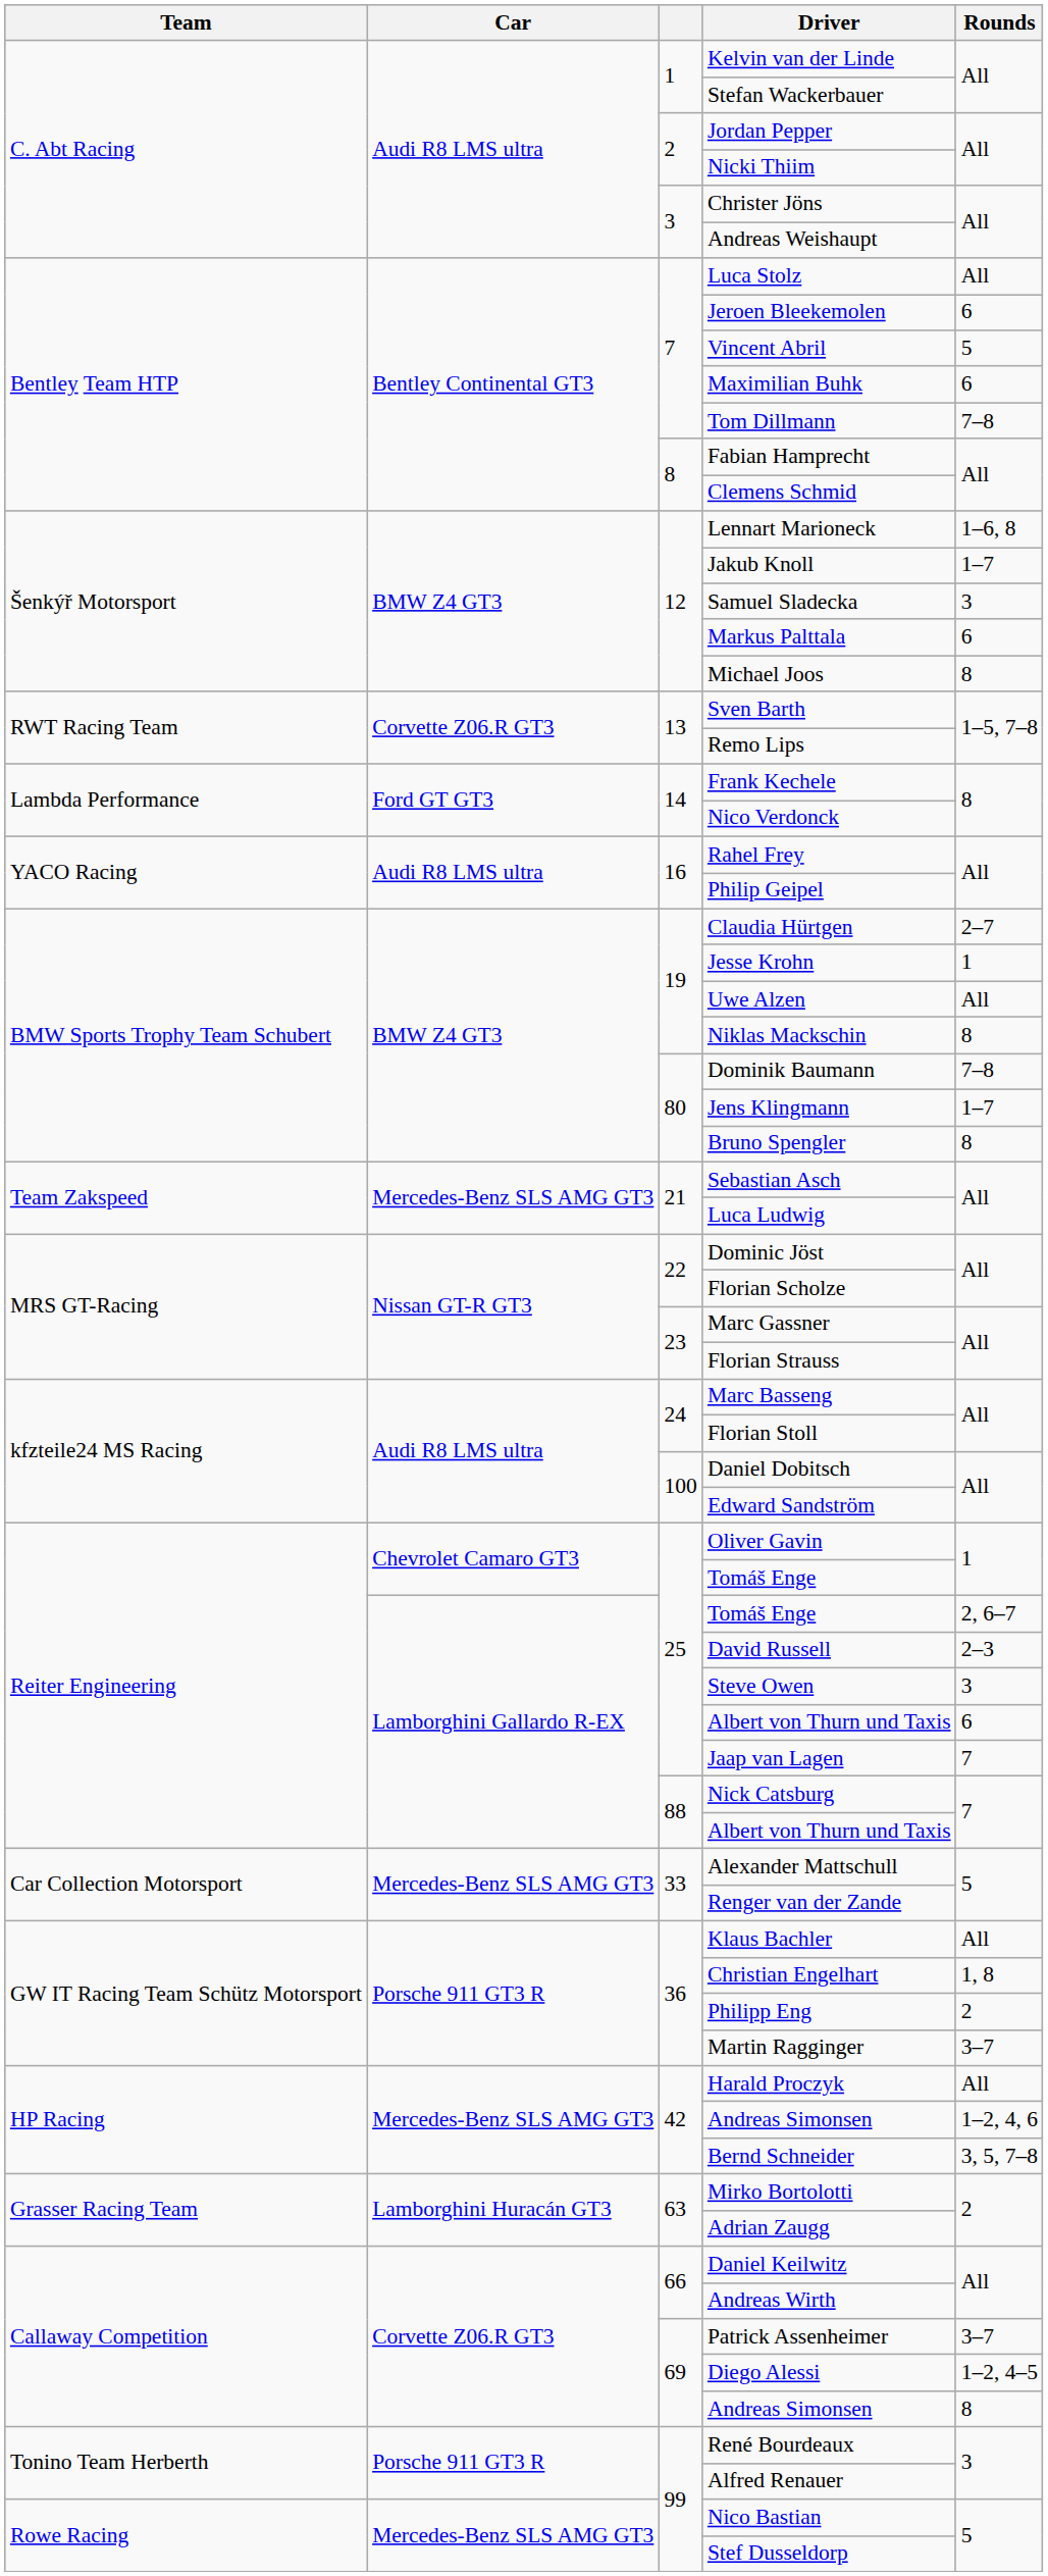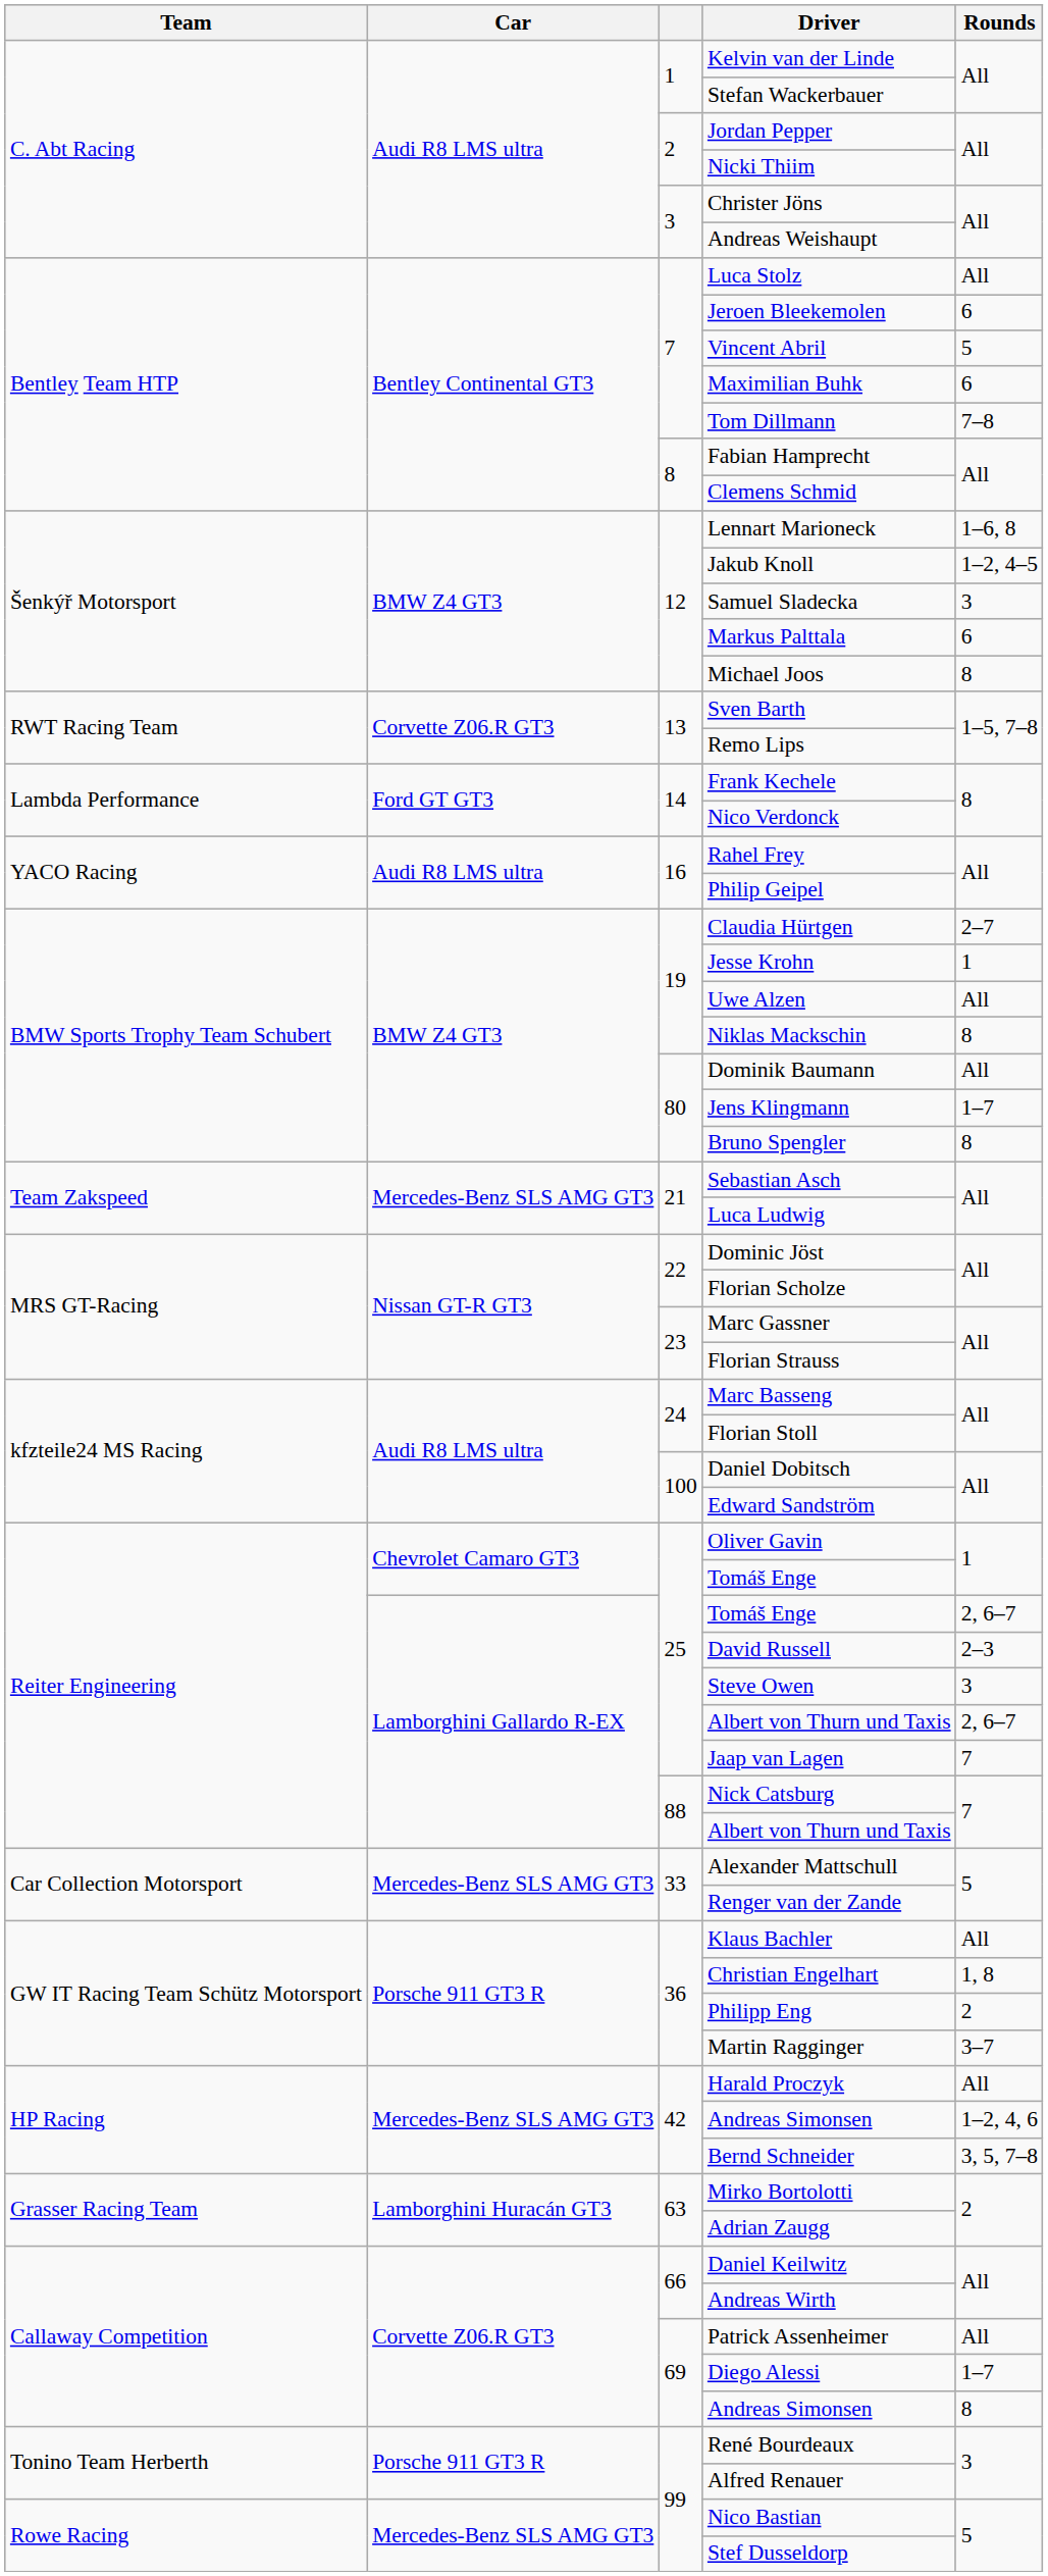 <table class="wikitable" style="font-size: 85%;">
 <tr>
 <th>Team</th>
 <th>Car</th>
 <th></th>
 <th>Driver</th>
 <th>Rounds</th>
 </tr>
 <tr>
 <td rowspan=6> <a href='#'>C. Abt Racing</a></td>
 <td rowspan=6><a href='#'>Audi R8 LMS ultra</a></td>
 <td rowspan=2>1</td>
 <td> <a href='#'>Kelvin van der Linde</a></td>
 <td rowspan=2>All</td>
 </tr>
 <tr>
 <td> Stefan Wackerbauer</td>
 </tr>
 <tr>
 <td rowspan=2>2</td>
 <td> <a href='#'>Jordan Pepper</a></td>
 <td rowspan=2>All</td>
 </tr>
 <tr>
 <td> <a href='#'>Nicki Thiim</a></td>
 </tr>
 <tr>
 <td rowspan=2>3</td>
 <td> Christer Jöns</td>
 <td rowspan=2>All</td>
 </tr>
 <tr>
 <td> Andreas Weishaupt</td>
 </tr>
 <tr>
 <td rowspan=7> <a href='#'>Bentley</a> <a href='#'>Team HTP</a></td>
 <td rowspan=7><a href='#'>Bentley Continental GT3</a></td>
 <td rowspan=5>7</td>
 <td> <a href='#'>Luca Stolz</a></td>
 <td>All</td>
 </tr>
 <tr>
 <td> <a href='#'>Jeroen Bleekemolen</a></td>
 <td>6</td>
 </tr>
 <tr>
 <td> <a href='#'>Vincent Abril</a></td>
 <td>5</td>
 </tr>
 <tr>
 <td> <a href='#'>Maximilian Buhk</a></td>
 <td>6</td>
 </tr>
 <tr>
 <td> <a href='#'>Tom Dillmann</a></td>
 <td>7–8</td>
 </tr>
 <tr>
 <td rowspan=2>8</td>
 <td> Fabian Hamprecht</td>
 <td rowspan=2>All</td>
 </tr>
 <tr>
 <td> <a href='#'>Clemens Schmid</a></td>
 </tr>
 <tr>
 <td rowspan=5> Šenkýř Motorsport</td>
 <td rowspan=5><a href='#'>BMW Z4 GT3</a></td>
 <td rowspan=5>12</td>
 <td> Lennart Marioneck</td>
 <td>1–6, 8</td>
 </tr>
 <tr>
 <td> Jakub Knoll</td>
-<td>1–7</td>
+<td>1–2, 4–5</td>
 </tr>
 <tr>
 <td> Samuel Sladecka</td>
 <td>3</td>
 </tr>
 <tr>
 <td> <a href='#'>Markus Palttala</a></td>
 <td>6</td>
 </tr>
 <tr>
 <td> Michael Joos</td>
 <td>8</td>
 </tr>
 <tr>
 <td rowspan=2> RWT Racing Team</td>
 <td rowspan=2><a href='#'>Corvette Z06.R GT3</a></td>
 <td rowspan=2>13</td>
 <td> <a href='#'>Sven Barth</a></td>
 <td rowspan=2>1–5, 7–8</td>
 </tr>
 <tr>
 <td> Remo Lips</td>
 </tr>
 <tr>
 <td rowspan=2> Lambda Performance</td>
 <td rowspan=2><a href='#'>Ford GT GT3</a></td>
 <td rowspan=2>14</td>
 <td> <a href='#'>Frank Kechele</a></td>
 <td rowspan=2>8</td>
 </tr>
 <tr>
 <td> <a href='#'>Nico Verdonck</a></td>
 </tr>
 <tr>
 <td rowspan=2> YACO Racing</td>
 <td rowspan=2><a href='#'>Audi R8 LMS ultra</a></td>
 <td rowspan=2>16</td>
 <td> <a href='#'>Rahel Frey</a></td>
 <td rowspan=2>All</td>
 </tr>
 <tr>
 <td> <a href='#'>Philip Geipel</a></td>
 </tr>
 <tr>
 <td rowspan=7> <a href='#'>BMW Sports Trophy Team Schubert</a></td>
 <td rowspan=7><a href='#'>BMW Z4 GT3</a></td>
 <td rowspan=4>19</td>
 <td> <a href='#'>Claudia Hürtgen</a></td>
 <td>2–7</td>
 </tr>
 <tr>
 <td> <a href='#'>Jesse Krohn</a></td>
 <td>1</td>
 </tr>
 <tr>
 <td> <a href='#'>Uwe Alzen</a></td>
 <td>All</td>
 </tr>
 <tr>
 <td> <a href='#'>Niklas Mackschin</a></td>
 <td>8</td>
 </tr>
 <tr>
 <td rowspan=3>80</td>
 <td> Dominik Baumann</td>
-<td>7–8</td>
+<td>All</td>
 </tr>
 <tr>
 <td> <a href='#'>Jens Klingmann</a></td>
 <td>1–7</td>
 </tr>
 <tr>
 <td> <a href='#'>Bruno Spengler</a></td>
 <td>8</td>
 </tr>
 <tr>
 <td rowspan=2> <a href='#'>Team Zakspeed</a></td>
 <td rowspan=2><a href='#'>Mercedes-Benz SLS AMG GT3</a></td>
 <td rowspan=2>21</td>
 <td> <a href='#'>Sebastian Asch</a></td>
 <td rowspan=2>All</td>
 </tr>
 <tr>
 <td> <a href='#'>Luca Ludwig</a></td>
 </tr>
 <tr>
 <td rowspan=4> MRS GT-Racing</td>
 <td rowspan=4><a href='#'>Nissan GT-R GT3</a></td>
 <td rowspan=2>22</td>
 <td> Dominic Jöst</td>
 <td rowspan=2>All</td>
 </tr>
 <tr>
 <td> Florian Scholze</td>
 </tr>
 <tr>
 <td rowspan=2>23</td>
 <td> Marc Gassner</td>
 <td rowspan=2>All</td>
 </tr>
 <tr>
 <td> Florian Strauss</td>
 </tr>
 <tr>
 <td rowspan=4> kfzteile24 MS Racing</td>
 <td rowspan=4><a href='#'>Audi R8 LMS ultra</a></td>
 <td rowspan=2>24</td>
 <td> <a href='#'>Marc Basseng</a></td>
 <td rowspan=2>All</td>
 </tr>
 <tr>
 <td> Florian Stoll</td>
 </tr>
 <tr>
 <td rowspan=2>100</td>
 <td> Daniel Dobitsch</td>
 <td rowspan=2>All</td>
 </tr>
 <tr>
 <td> <a href='#'>Edward Sandström</a></td>
 </tr>
 <tr>
 <td rowspan=9> <a href='#'>Reiter Engineering</a></td>
 <td rowspan=2><a href='#'>Chevrolet Camaro GT3</a></td>
 <td rowspan=7>25</td>
 <td> <a href='#'>Oliver Gavin</a></td>
 <td rowspan=2>1</td>
 </tr>
 <tr>
 <td> <a href='#'>Tomáš Enge</a></td>
 </tr>
 <tr>
 <td rowspan=7><a href='#'>Lamborghini Gallardo R-EX</a></td>
 <td> <a href='#'>Tomáš Enge</a></td>
 <td>2, 6–7</td>
 </tr>
 <tr>
 <td> <a href='#'>David Russell</a></td>
 <td>2–3</td>
 </tr>
 <tr>
 <td> <a href='#'>Steve Owen</a></td>
 <td>3</td>
 </tr>
 <tr>
 <td> <a href='#'>Albert von Thurn und Taxis</a></td>
-<td>6</td>
+<td>2, 6–7</td>
 </tr>
 <tr>
 <td> <a href='#'>Jaap van Lagen</a></td>
 <td>7</td>
 </tr>
 <tr>
 <td rowspan=2>88</td>
 <td> <a href='#'>Nick Catsburg</a></td>
 <td rowspan=2>7</td>
 </tr>
 <tr>
 <td> <a href='#'>Albert von Thurn und Taxis</a></td>
 </tr>
 <tr>
 <td rowspan=2> Car Collection Motorsport</td>
 <td rowspan=2><a href='#'>Mercedes-Benz SLS AMG GT3</a></td>
 <td rowspan=2>33</td>
 <td> Alexander Mattschull</td>
 <td rowspan=2>5</td>
 </tr>
 <tr>
 <td> <a href='#'>Renger van der Zande</a></td>
 </tr>
 <tr>
 <td rowspan=4> GW IT Racing Team Schütz Motorsport</td>
 <td rowspan=4><a href='#'>Porsche 911 GT3 R</a></td>
 <td rowspan=4>36</td>
 <td> <a href='#'>Klaus Bachler</a></td>
 <td>All</td>
 </tr>
 <tr>
 <td> <a href='#'>Christian Engelhart</a></td>
 <td>1, 8</td>
 </tr>
 <tr>
 <td> <a href='#'>Philipp Eng</a></td>
 <td>2</td>
 </tr>
 <tr>
 <td> Martin Ragginger</td>
 <td>3–7</td>
 </tr>
 <tr>
 <td rowspan=3> <a href='#'>HP Racing</a></td>
 <td rowspan=3><a href='#'>Mercedes-Benz SLS AMG GT3</a></td>
 <td rowspan=3>42</td>
 <td> <a href='#'>Harald Proczyk</a></td>
 <td>All</td>
 </tr>
 <tr>
 <td> <a href='#'>Andreas Simonsen</a></td>
 <td>1–2, 4, 6</td>
 </tr>
 <tr>
 <td> <a href='#'>Bernd Schneider</a></td>
 <td>3, 5, 7–8</td>
 </tr>
 <tr>
 <td rowspan=2> <a href='#'>Grasser Racing Team</a></td>
 <td rowspan=2><a href='#'>Lamborghini Huracán GT3</a></td>
 <td rowspan=2>63</td>
 <td> <a href='#'>Mirko Bortolotti</a></td>
 <td rowspan=2>2</td>
 </tr>
 <tr>
 <td> <a href='#'>Adrian Zaugg</a></td>
 </tr>
 <tr>
 <td rowspan=5> <a href='#'>Callaway Competition</a></td>
 <td rowspan=5><a href='#'>Corvette Z06.R GT3</a></td>
 <td rowspan=2>66</td>
 <td> <a href='#'>Daniel Keilwitz</a></td>
 <td rowspan=2>All</td>
 </tr>
 <tr>
 <td> <a href='#'>Andreas Wirth</a></td>
 </tr>
 <tr>
 <td rowspan=3>69</td>
 <td> Patrick Assenheimer</td>
-<td>3–7</td>
+<td>All</td>
 </tr>
 <tr>
 <td> <a href='#'>Diego Alessi</a></td>
-<td>1–2, 4–5</td>
+<td>1–7</td>
 </tr>
 <tr>
 <td> <a href='#'>Andreas Simonsen</a></td>
 <td>8</td>
 </tr>
 <tr>
 <td rowspan=2> Tonino Team Herberth</td>
 <td rowspan=2><a href='#'>Porsche 911 GT3 R</a></td>
 <td rowspan=4>99</td>
 <td> René Bourdeaux</td>
 <td rowspan=2>3</td>
 </tr>
 <tr>
 <td> Alfred Renauer</td>
 </tr>
 <tr>
 <td rowspan=2> <a href='#'>Rowe Racing</a></td>
 <td rowspan=2><a href='#'>Mercedes-Benz SLS AMG GT3</a></td>
 <td> <a href='#'>Nico Bastian</a></td>
 <td rowspan=2>5</td>
 </tr>
 <tr>
 <td> <a href='#'>Stef Dusseldorp</a></td>
 </tr>
 </table>
